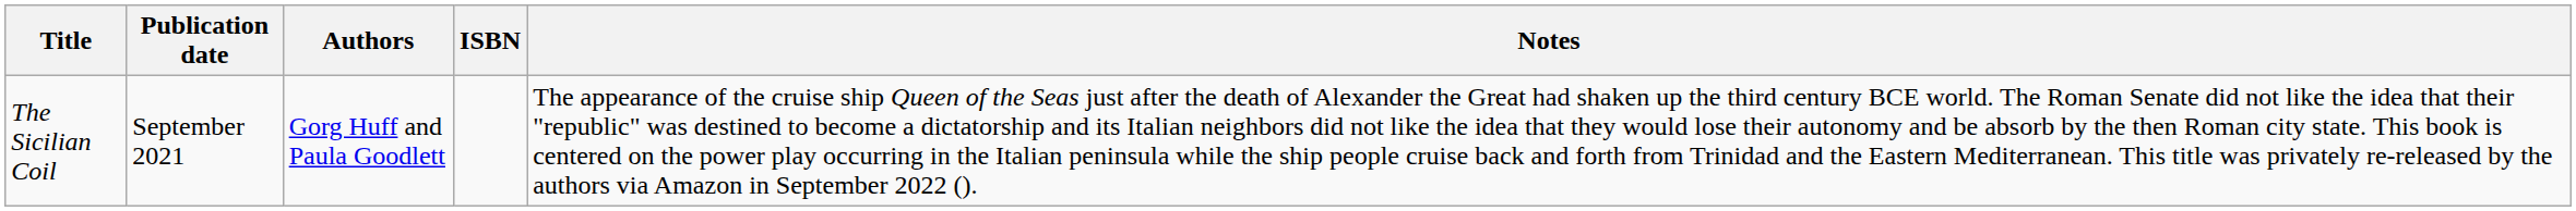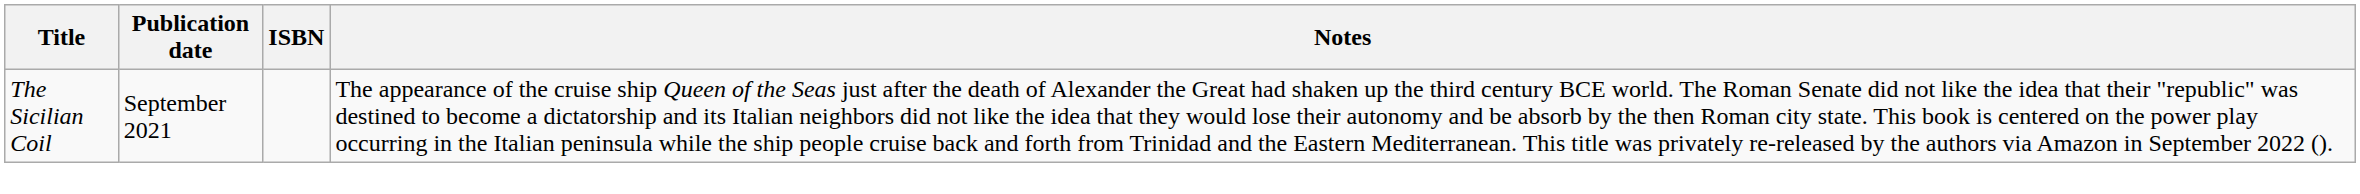 <table class="sortable wikitable">
 <tr>
 <th>Title</th>
 <th>Publication date</th>
-<th>Authors</th>
 <th>ISBN</th>
 <th>Notes</th>
 </tr>
 <tr>
 <td><em>The Sicilian Coil</em></td>
 <td>September 2021</td>
-<td><a href='#'>Gorg Huff</a> and <a href='#'>Paula Goodlett</a></td>
 <td></td>
 <td>The appearance of the cruise ship <em>Queen of the Seas</em> just after the death of Alexander the Great had shaken up the third century BCE world. The Roman Senate did not like the idea that their "republic" was destined to become a dictatorship and its Italian neighbors did not like the idea that they would lose their autonomy and be absorb by the then Roman city state. This book is centered on the power play occurring in the Italian peninsula while the ship people cruise back and forth from Trinidad and the Eastern Mediterranean. This title was privately re-released by the authors via Amazon in September 2022 ().</td>
 </tr>
 </table>
